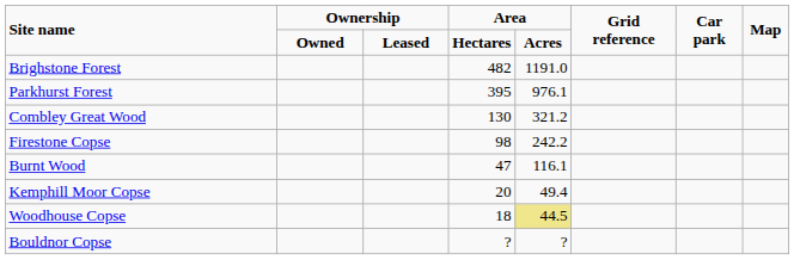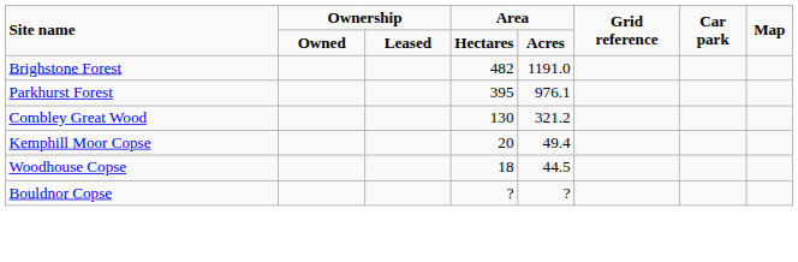 <table class="wikitable">
 <tr>
 <td style="width:270px" rowspan="2"><strong>Site name</strong></td>
 <td style="width:160px" colspan="2" align="center"><strong>Ownership</strong></td>
 <td style="width:100px" colspan="2" align="center"><strong>Area</strong></td>
 <td style="width:100px" rowspan="2" align="center"><strong>Grid reference</strong></td>
 <td style="width:60px" rowspan="2" align="center"><strong>Car park</strong></td>
 <td style="width:40px" rowspan="2" align="center"><strong>Map</strong></td>
 </tr>
 <tr>
 <td style="width:80px" align="center"><strong>Owned</strong></td>
 <td style="width:80px" align="center"><strong>Leased</strong></td>
 <td style="width:50px" align="center"><strong>Hectares</strong></td>
 <td style="width:50px" align="center"><strong>Acres</strong></td>
 </tr>
 <tr>
 <td><a href='#'>Brighstone Forest</a></td>
 <td align="center"> </td>
 <td align="center"></td>
 <td align="right">482</td>
 <td align="right">1191.0</td>
 <td align="center"></td>
 <td align="center"></td>
 <td align="center"></td>
 </tr>
 <tr>
 <td><a href='#'>Parkhurst Forest</a></td>
 <td align="center"></td>
 <td align="center"> </td>
 <td align="right">395</td>
 <td align="right">976.1</td>
 <td align="center"></td>
 <td align="center"></td>
 <td align="center"></td>
 </tr>
 <tr>
 <td><a href='#'>Combley Great Wood</a></td>
 <td align="center"></td>
 <td align="center"> </td>
 <td align="right">130</td>
 <td align="right">321.2</td>
 <td align="center"></td>
 <td align="center"></td>
 <td align="center"></td>
 </tr>
 <tr>
-<td><a href='#'>Firestone Copse</a></td>
-<td align="center"></td>
-<td align="center"> </td>
-<td align="right">98</td>
-<td align="right">242.2</td>
-<td align="center"></td>
-<td align="center"></td>
-<td align="center"></td>
-</tr>
-<tr>
-<td><a href='#'>Burnt Wood</a></td>
-<td align="center"> </td>
-<td align="center"></td>
-<td align="right">47</td>
-<td align="right">116.1</td>
-<td align="center"></td>
-<td align="center"></td>
-<td align="center"></td>
-</tr>
-<tr>
 <td><a href='#'>Kemphill Moor Copse</a></td>
 <td align="center"></td>
 <td align="center"> </td>
 <td align="right">20</td>
 <td align="right">49.4</td>
 <td align="center"></td>
 <td align="center"></td>
 <td align="center"></td>
 </tr>
 <tr>
 <td><a href='#'>Woodhouse Copse</a></td>
 <td align="center"></td>
 <td align="center"> </td>
 <td align="right">18</td>
-<td align="right" style="background: khaki;">44.5</td>
+<td align="right">44.5</td>
 <td align="center"></td>
 <td align="center"></td>
 <td align="center"></td>
 </tr>
 <tr>
 <td><a href='#'>Bouldnor Copse</a></td>
 <td align="center"> </td>
 <td align="center"></td>
 <td align="right">?</td>
 <td align="right">?</td>
 <td align="center"></td>
 <td align="center"></td>
 <td align="center"></td>
 </tr>
 </table>
